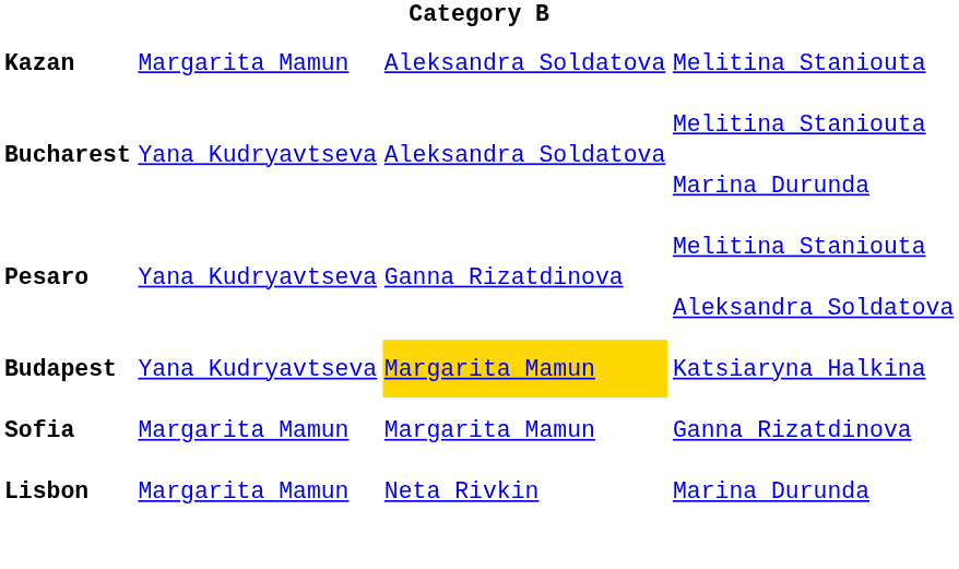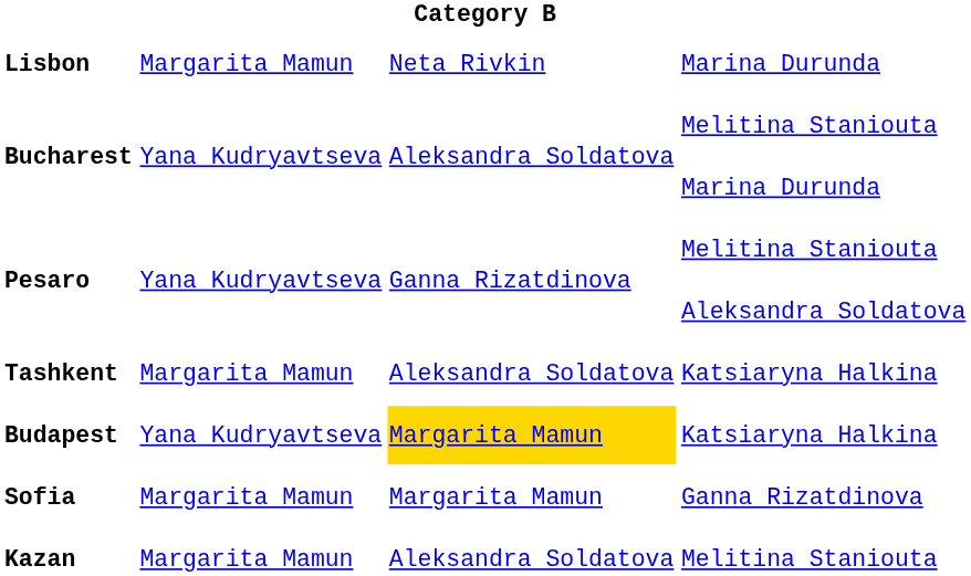 <table>
 <tr>
 <td colspan="4" style="text-align:center;"><strong>Category B</strong></td>
 </tr>
 <tr>
-<th scope=row style="text-align:left">Kazan</th>
+<th scope=row style="text-align:left">Lisbon</th>
 <td style="height:30px;"> <a href='#'>Margarita Mamun</a></td>
-<td style="height:30px;"> <a href='#'>Aleksandra Soldatova</a></td>
-<td style="height:30px;"> <a href='#'>Melitina Staniouta</a></td>
+<td style="height:30px;"> <a href='#'>Neta Rivkin</a></td>
+<td style="height:30px;"> <a href='#'>Marina Durunda</a></td>
 </tr>
 <tr>
 <th rowspan=2 scope=row style="text-align:left">Bucharest</th>
 <td rowspan=2 style="height:30px;"> <a href='#'>Yana Kudryavtseva</a></td>
 <td rowspan=2 style="height:30px;"> <a href='#'>Aleksandra Soldatova</a></td>
 <td style="height:30px;"> <a href='#'>Melitina Staniouta</a></td>
 </tr>
 <tr>
 <td style="height:30px;"> <a href='#'>Marina Durunda</a></td>
 </tr>
 <tr>
 <th rowspan=2 scope=row style="text-align:left">Pesaro</th>
 <td rowspan=2 style="height:30px;"> <a href='#'>Yana Kudryavtseva</a></td>
 <td rowspan=2 style="height:30px;"> <a href='#'>Ganna Rizatdinova</a></td>
 <td style="height:30px;"> <a href='#'>Melitina Staniouta</a></td>
 </tr>
 <tr>
 <td style="height:30px;"> <a href='#'>Aleksandra Soldatova</a></td>
 </tr>
 <tr>
+<th scope=row style="text-align:left">Tashkent</th>
+<td style="height:30px;"> <a href='#'>Margarita Mamun</a></td>
+<td style="height:30px;"> <a href='#'>Aleksandra Soldatova</a></td>
+<td style="height:30px;"> <a href='#'>Katsiaryna Halkina</a></td>
+</tr>
+<tr>
 <th scope=row style="text-align:left">Budapest</th>
 <td style="height:30px;"> <a href='#'>Yana Kudryavtseva</a></td>
 <td style="background: gold; height:30px;"> <a href='#'>Margarita Mamun</a></td>
 <td style="height:30px;"> <a href='#'>Katsiaryna Halkina</a></td>
 </tr>
 <tr>
 <th scope=row style="text-align:left">Sofia</th>
 <td style="height:30px;"> <a href='#'>Margarita Mamun</a></td>
 <td style="height:30px;"> <a href='#'>Margarita Mamun</a></td>
 <td style="height:30px;"> <a href='#'>Ganna Rizatdinova</a></td>
 </tr>
 <tr>
-<th scope=row style="text-align:left">Lisbon</th>
+<th scope=row style="text-align:left">Kazan</th>
 <td style="height:30px;"> <a href='#'>Margarita Mamun</a></td>
-<td style="height:30px;"> <a href='#'>Neta Rivkin</a></td>
-<td style="height:30px;"> <a href='#'>Marina Durunda</a></td>
+<td style="height:30px;"> <a href='#'>Aleksandra Soldatova</a></td>
+<td style="height:30px;"> <a href='#'>Melitina Staniouta</a></td>
 </tr>
 <tr>
 </tr>
 </table>
